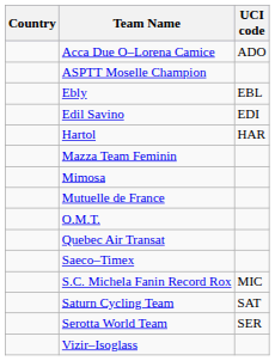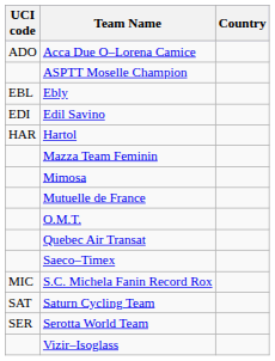 <table class=wikitable>
 <tr Style=background:#ccccff;>
+<th>UCI<br>code</th>
+<th>Team Name</th>
 <th>Country</th>
-<th>Team Name</th>
-<th>UCI<br>code</th>
 </tr>
 <tr>
+<td>ADO</td>
+<td><a href='#'>Acca Due O–Lorena Camice</a></td>
 <td></td>
-<td><a href='#'>Acca Due O–Lorena Camice</a></td>
-<td>ADO</td>
 </tr>
 <tr>
 <td></td>
 <td><a href='#'>ASPTT Moselle Champion</a></td>
 <td></td>
 </tr>
 <tr>
+<td>EBL</td>
+<td><a href='#'>Ebly</a></td>
 <td></td>
-<td><a href='#'>Ebly</a></td>
-<td>EBL</td>
 </tr>
 <tr>
+<td>EDI</td>
+<td><a href='#'>Edil Savino</a></td>
 <td></td>
-<td><a href='#'>Edil Savino</a></td>
-<td>EDI</td>
 </tr>
 <tr>
+<td>HAR</td>
+<td><a href='#'>Hartol</a></td>
 <td></td>
-<td><a href='#'>Hartol</a></td>
-<td>HAR</td>
 </tr>
 <tr>
 <td></td>
 <td><a href='#'>Mazza Team Feminin</a></td>
 <td></td>
 </tr>
 <tr>
 <td></td>
 <td><a href='#'>Mimosa</a></td>
 <td></td>
 </tr>
 <tr>
 <td></td>
 <td><a href='#'>Mutuelle de France</a></td>
 <td></td>
 </tr>
 <tr>
 <td></td>
 <td><a href='#'>O.M.T.</a></td>
 <td></td>
 </tr>
 <tr>
 <td></td>
 <td><a href='#'>Quebec Air Transat</a></td>
 <td></td>
 </tr>
 <tr>
 <td></td>
 <td><a href='#'>Saeco–Timex</a></td>
 <td></td>
 </tr>
 <tr>
+<td>MIC</td>
+<td><a href='#'>S.C. Michela Fanin Record Rox</a></td>
 <td></td>
-<td><a href='#'>S.C. Michela Fanin Record Rox</a></td>
-<td>MIC</td>
 </tr>
 <tr>
+<td>SAT</td>
+<td><a href='#'>Saturn Cycling Team</a></td>
 <td></td>
-<td><a href='#'>Saturn Cycling Team</a></td>
-<td>SAT</td>
 </tr>
 <tr>
+<td>SER</td>
+<td><a href='#'>Serotta World Team</a></td>
 <td></td>
-<td><a href='#'>Serotta World Team</a></td>
-<td>SER</td>
 </tr>
 <tr>
 <td></td>
 <td><a href='#'>Vizir–Isoglass</a></td>
 <td></td>
 </tr>
 </table>
